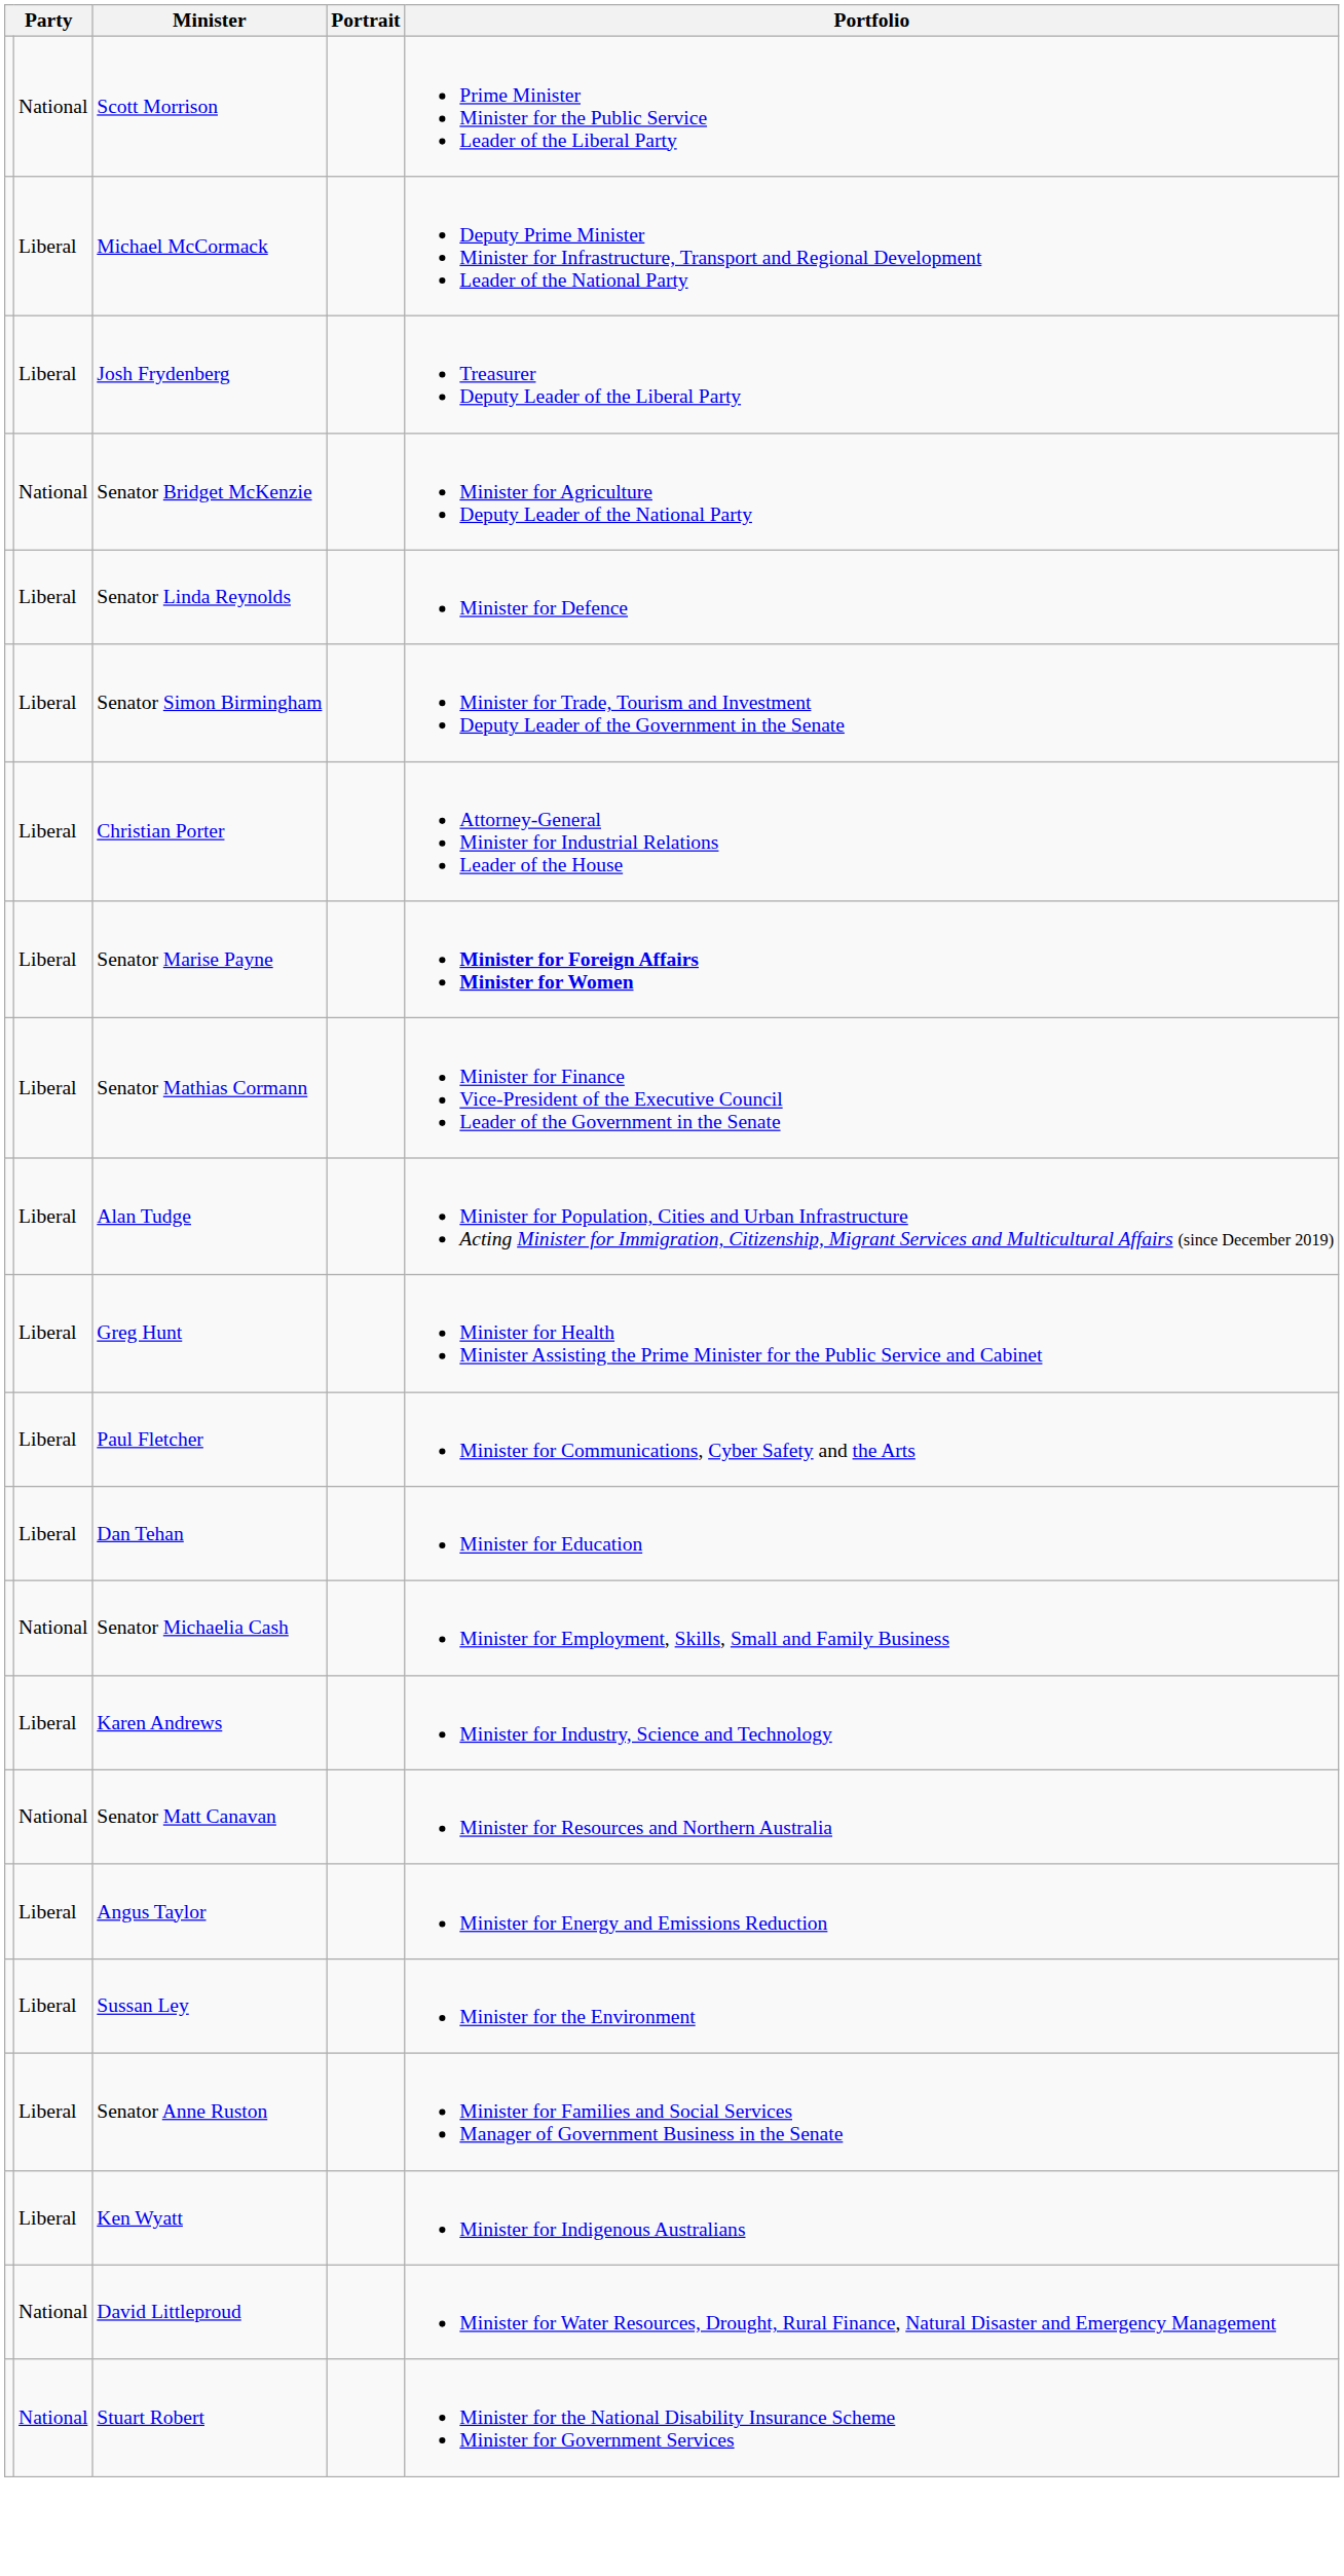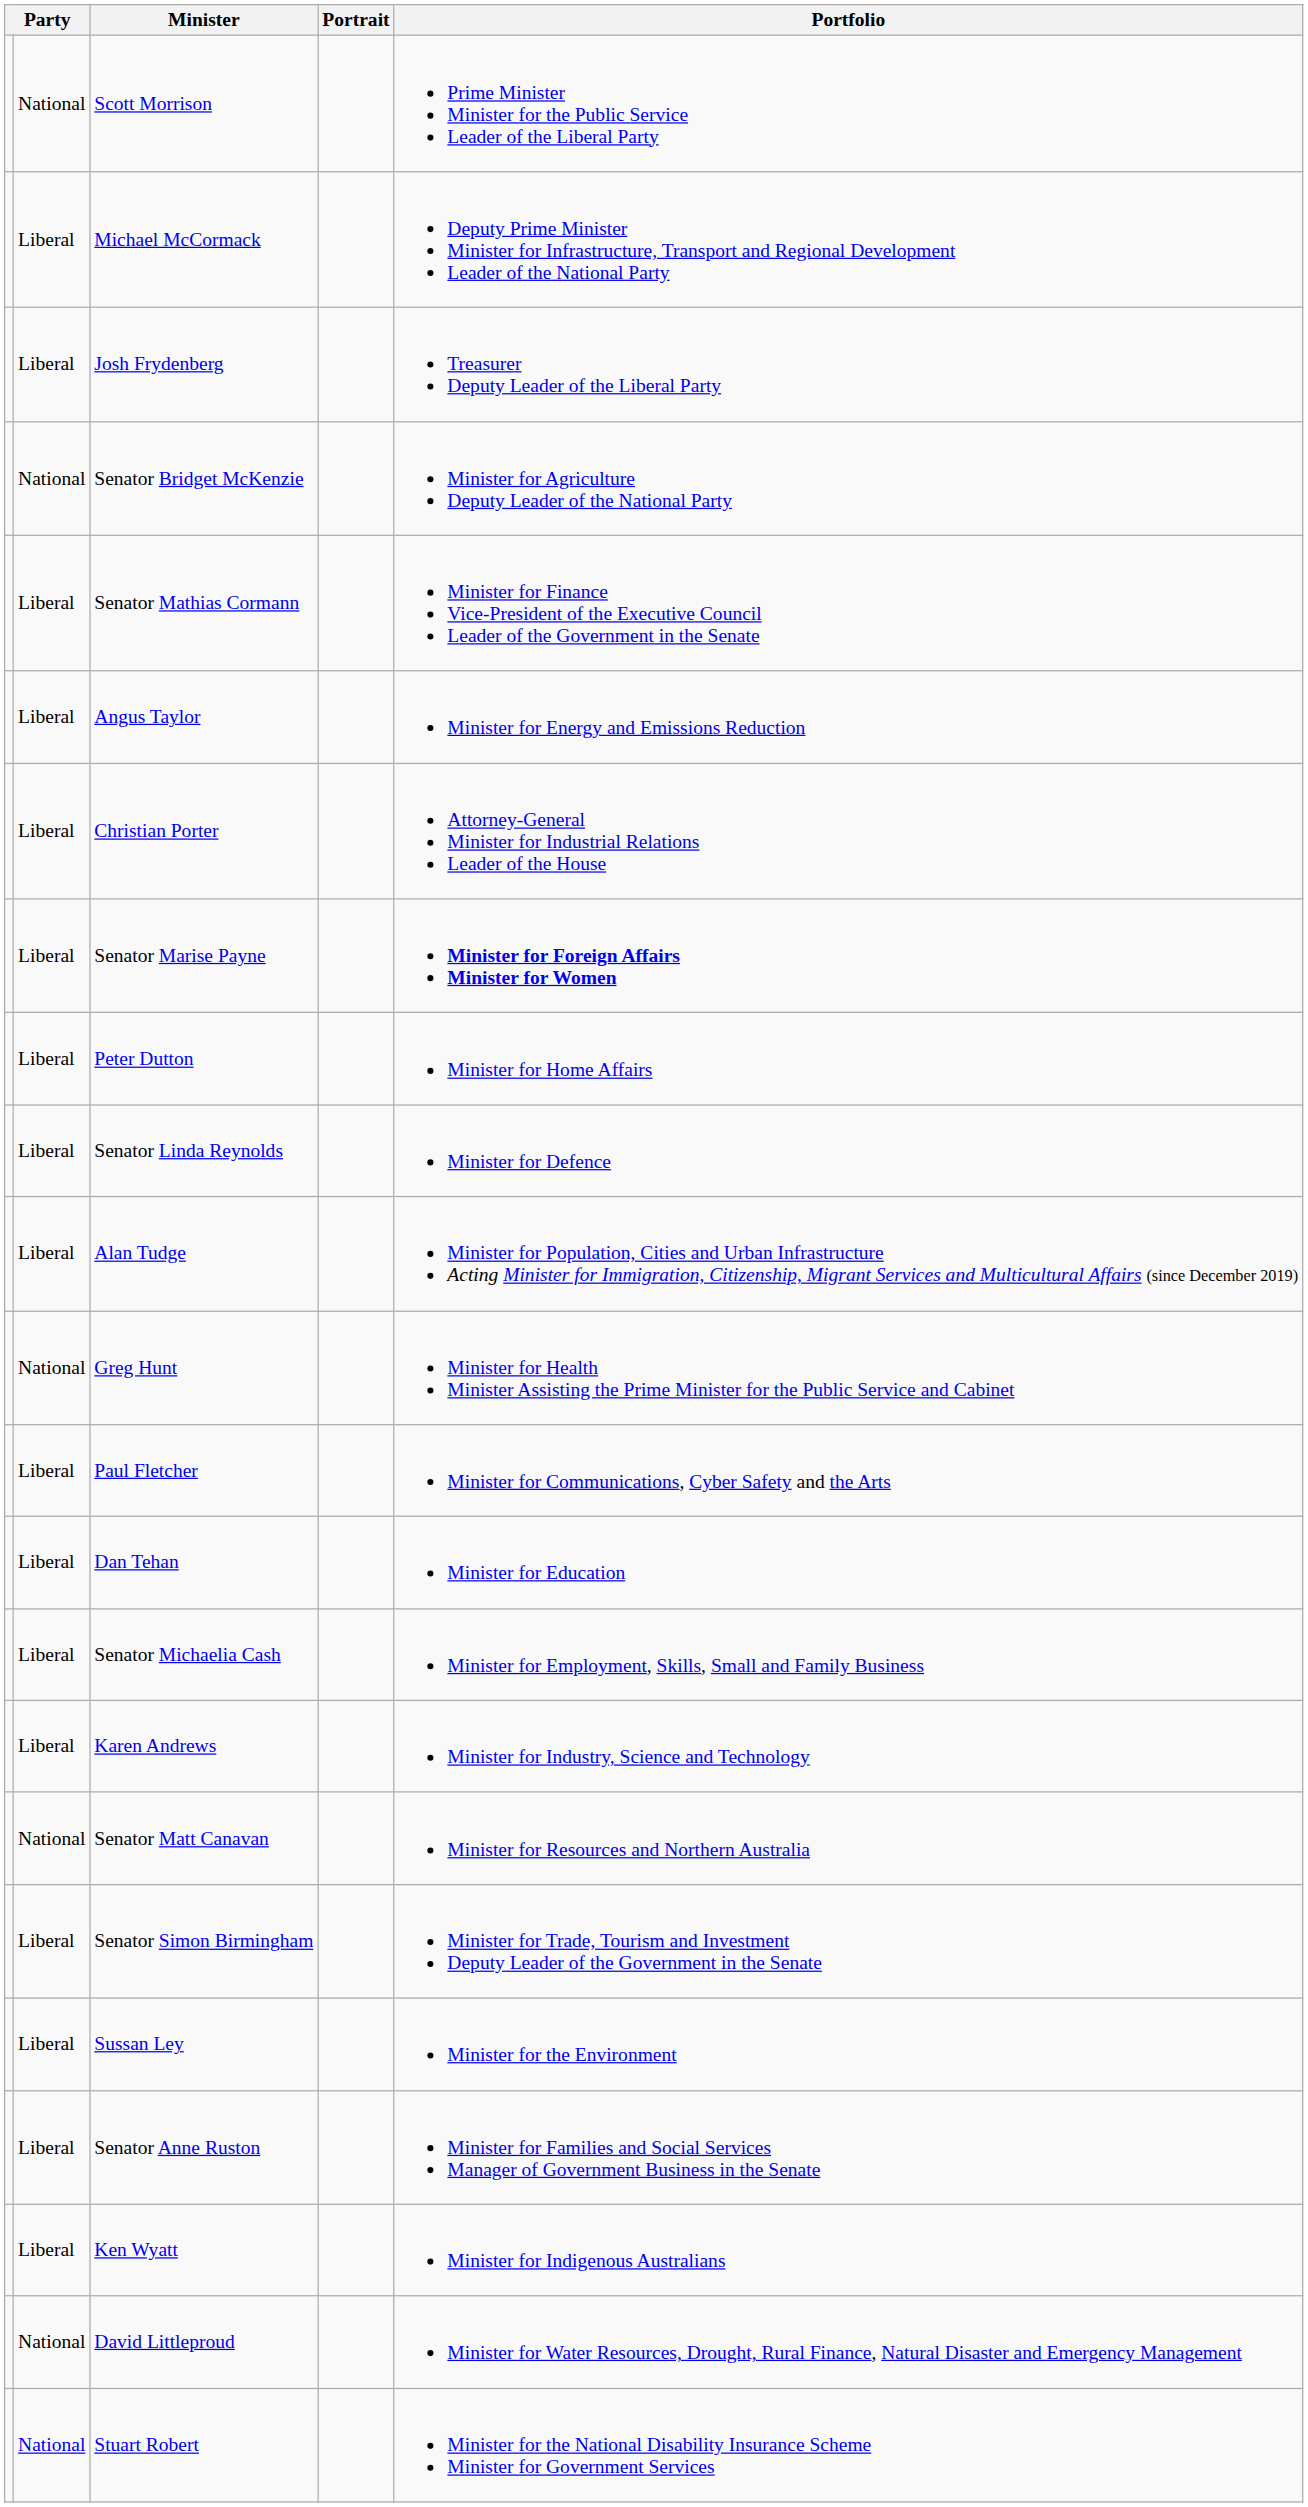 <table class="wikitable sortable">
 <tr>
 <th colspan="2">Party</th>
 <th>Minister</th>
 <th>Portrait</th>
 <th>Portfolio</th>
 </tr>
 <tr>
 <td></td>
 <td>National</td>
 <td><a href='#'>Scott Morrison</a> </td>
 <td></td>
 <td><br><ul><li><a href='#'>Prime Minister</a></li><li><a href='#'>Minister for the Public Service</a></li><li><a href='#'>Leader of the Liberal Party</a></li></ul></td>
 </tr>
 <tr>
 <td></td>
 <td>Liberal </td>
 <td><a href='#'>Michael McCormack</a> </td>
 <td></td>
 <td><br><ul><li><a href='#'>Deputy Prime Minister</a></li><li><a href='#'>Minister for Infrastructure, Transport and Regional Development</a></li><li><a href='#'>Leader of the National Party</a></li></ul></td>
 </tr>
 <tr>
 <td></td>
 <td>Liberal</td>
 <td><a href='#'>Josh Frydenberg</a> </td>
 <td></td>
 <td><br><ul><li><a href='#'>Treasurer</a></li><li><a href='#'>Deputy Leader of the Liberal Party</a></li></ul></td>
 </tr>
 <tr>
 <td></td>
 <td>National</td>
 <td>Senator <a href='#'>Bridget McKenzie</a></td>
 <td></td>
 <td><br><ul><li><a href='#'>Minister for Agriculture</a></li><li><a href='#'>Deputy Leader of the National Party</a></li></ul></td>
 </tr>
 <tr>
 <td></td>
 <td>Liberal</td>
-<td>Senator <a href='#'>Linda Reynolds</a> </td>
+<td>Senator <a href='#'>Mathias Cormann</a></td>
 <td></td>
-<td><br><ul><li><a href='#'>Minister for Defence</a></li></ul></td>
+<td><br><ul><li><a href='#'>Minister for Finance</a></li><li><a href='#'>Vice-President of the Executive Council</a></li><li><a href='#'>Leader of the Government in the Senate</a></li></ul></td>
 </tr>
 <tr>
 <td></td>
 <td>Liberal</td>
-<td>Senator <a href='#'>Simon Birmingham</a></td>
+<td><a href='#'>Angus Taylor</a> </td>
 <td></td>
-<td><br><ul><li><a href='#'>Minister for Trade, Tourism and Investment</a></li><li><a href='#'>Deputy Leader of the Government in the Senate</a></li></ul></td>
+<td><br><ul><li><a href='#'>Minister for Energy and Emissions Reduction</a></li></ul></td>
 </tr>
 <tr>
 <td></td>
 <td>Liberal</td>
 <td><a href='#'>Christian Porter</a> </td>
 <td></td>
 <td><br><ul><li><a href='#'>Attorney-General</a></li><li><a href='#'>Minister for Industrial Relations</a></li><li><a href='#'>Leader of the House</a></li></ul></td>
 </tr>
 <tr>
 <td></td>
 <td>Liberal</td>
 <td>Senator <a href='#'>Marise Payne</a></td>
 <td></td>
 <td><strong><br><ul><li><a href='#'>Minister for Foreign Affairs</a></li><li><a href='#'>Minister for Women</a></li></ul></strong></td>
 </tr>
 <tr>
 <td></td>
+<td>Liberal </td>
+<td><a href='#'>Peter Dutton</a> </td>
+<td></td>
+<td><br><ul><li><a href='#'>Minister for Home Affairs</a></li></ul></td>
+</tr>
+<tr>
+<td></td>
 <td>Liberal</td>
-<td>Senator <a href='#'>Mathias Cormann</a></td>
+<td>Senator <a href='#'>Linda Reynolds</a> </td>
 <td></td>
-<td><br><ul><li><a href='#'>Minister for Finance</a></li><li><a href='#'>Vice-President of the Executive Council</a></li><li><a href='#'>Leader of the Government in the Senate</a></li></ul></td>
+<td><br><ul><li><a href='#'>Minister for Defence</a></li></ul></td>
 </tr>
 <tr>
 <td></td>
 <td>Liberal</td>
 <td><a href='#'>Alan Tudge</a> </td>
 <td></td>
 <td><br><ul><li><a href='#'>Minister for Population, Cities and Urban Infrastructure</a></li><li><em>Acting <a href='#'>Minister for Immigration, Citizenship, Migrant Services and Multicultural Affairs</a></em> <small>(since December 2019)</small></li></ul></td>
 </tr>
 <tr>
 <td></td>
-<td>Liberal</td>
+<td>National </td>
 <td><a href='#'>Greg Hunt</a> </td>
 <td></td>
 <td><br><ul><li><a href='#'>Minister for Health</a></li><li><a href='#'>Minister Assisting the Prime Minister for the Public Service and Cabinet</a></li></ul></td>
 </tr>
 <tr>
 <td></td>
 <td>Liberal</td>
 <td><a href='#'>Paul Fletcher</a> </td>
 <td></td>
 <td><br><ul><li><a href='#'>Minister for Communications</a>, <a href='#'>Cyber Safety</a> and <a href='#'>the Arts</a></li></ul></td>
 </tr>
 <tr>
 <td></td>
 <td>Liberal</td>
 <td><a href='#'>Dan Tehan</a> </td>
 <td></td>
 <td><br><ul><li><a href='#'>Minister for Education</a></li></ul></td>
 </tr>
 <tr>
 <td></td>
-<td>National </td>
+<td>Liberal</td>
 <td>Senator <a href='#'>Michaelia Cash</a></td>
 <td></td>
 <td><br><ul><li><a href='#'>Minister for Employment</a>, <a href='#'>Skills</a>, <a href='#'>Small and Family Business</a></li></ul></td>
 </tr>
 <tr>
 <td></td>
 <td>Liberal </td>
 <td><a href='#'>Karen Andrews</a> </td>
 <td></td>
 <td><br><ul><li><a href='#'>Minister for Industry, Science and Technology</a></li></ul></td>
 </tr>
 <tr>
 <td></td>
 <td>National </td>
 <td>Senator <a href='#'>Matt Canavan</a></td>
 <td></td>
 <td><br><ul><li><a href='#'>Minister for Resources and Northern Australia</a></li></ul></td>
 </tr>
 <tr>
 <td></td>
 <td>Liberal</td>
-<td><a href='#'>Angus Taylor</a> </td>
+<td>Senator <a href='#'>Simon Birmingham</a></td>
 <td></td>
-<td><br><ul><li><a href='#'>Minister for Energy and Emissions Reduction</a></li></ul></td>
+<td><br><ul><li><a href='#'>Minister for Trade, Tourism and Investment</a></li><li><a href='#'>Deputy Leader of the Government in the Senate</a></li></ul></td>
 </tr>
 <tr>
 <td></td>
 <td>Liberal</td>
 <td><a href='#'>Sussan Ley</a> </td>
 <td></td>
 <td><br><ul><li><a href='#'>Minister for the Environment</a></li></ul></td>
 </tr>
 <tr>
 <td></td>
 <td>Liberal</td>
 <td>Senator <a href='#'>Anne Ruston</a></td>
 <td></td>
 <td><br><ul><li><a href='#'>Minister for Families and Social Services</a></li><li><a href='#'>Manager of Government Business in the Senate</a></li></ul></td>
 </tr>
 <tr>
 <td></td>
 <td>Liberal</td>
 <td><a href='#'>Ken Wyatt</a> </td>
 <td></td>
 <td><br><ul><li><a href='#'>Minister for Indigenous Australians</a></li></ul></td>
 </tr>
 <tr>
 <td></td>
 <td>National </td>
 <td><a href='#'>David Littleproud</a> </td>
 <td></td>
 <td><br><ul><li><a href='#'>Minister for Water Resources, Drought, Rural Finance</a>, <a href='#'>Natural Disaster and Emergency Management</a></li></ul></td>
 </tr>
 <tr>
 <td></td>
 <td><a href='#'>National</a></td>
 <td><a href='#'>Stuart Robert</a> </td>
 <td></td>
 <td><br><ul><li><a href='#'>Minister for the National Disability Insurance Scheme</a></li><li><a href='#'>Minister for Government Services</a></li></ul></td>
 </tr>
 </table>
